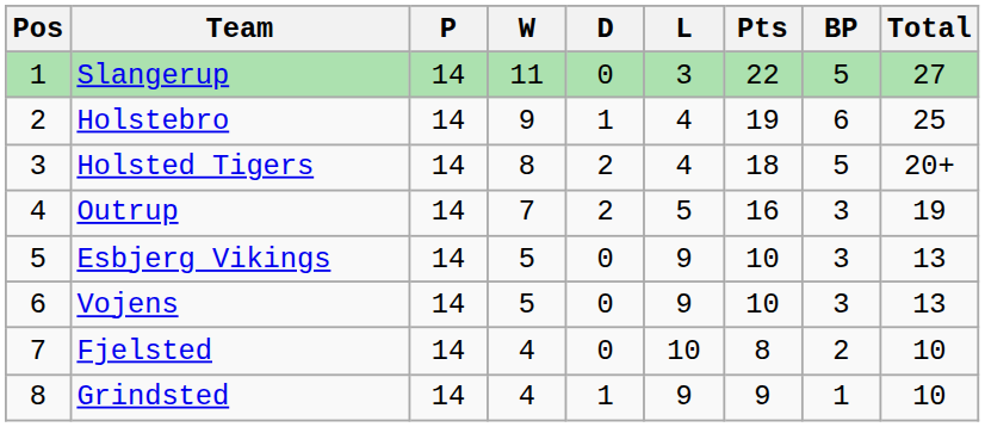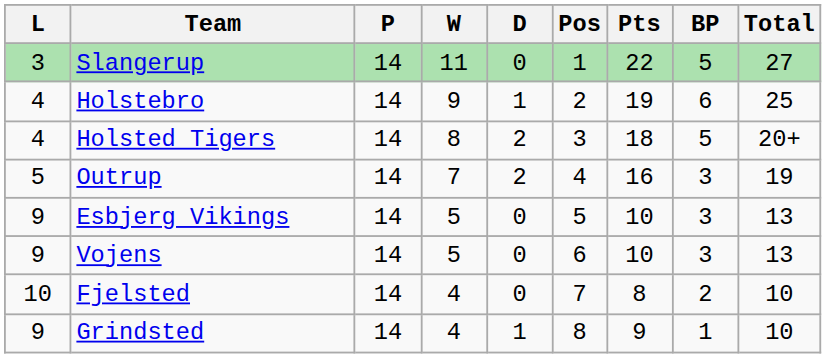 <table class="wikitable" style="font-size: 100%">
 <tr>
-<th width=20>Pos</th>
+<th width=30>L</th>
 <th width=150>Team</th>
 <th width=30>P</th>
 <th width=30>W</th>
 <th width=30>D</th>
-<th width=30>L</th>
+<th width=20>Pos</th>
 <th width=30>Pts</th>
 <th width=30>BP</th>
 <th width=30>Total</th>
 </tr>
 <tr align=center style="background:#ACE1AF;">
-<td>1</td>
+<td>3</td>
 <td align="left"><a href='#'>Slangerup</a></td>
 <td>14</td>
 <td>11</td>
 <td>0</td>
-<td>3</td>
+<td>1</td>
 <td>22</td>
 <td>5</td>
 <td>27</td>
 </tr>
 <tr align=center>
-<td>2</td>
+<td>4</td>
 <td align="left"><a href='#'>Holstebro</a></td>
 <td>14</td>
 <td>9</td>
 <td>1</td>
-<td>4</td>
+<td>2</td>
 <td>19</td>
 <td>6</td>
 <td>25</td>
 </tr>
 <tr align=center>
-<td>3</td>
+<td>4</td>
 <td align="left"><a href='#'>Holsted Tigers</a></td>
 <td>14</td>
 <td>8</td>
 <td>2</td>
-<td>4</td>
+<td>3</td>
 <td>18</td>
 <td>5</td>
 <td>20+</td>
 </tr>
 <tr align=center>
-<td>4</td>
+<td>5</td>
 <td align="left"><a href='#'>Outrup</a></td>
 <td>14</td>
 <td>7</td>
 <td>2</td>
-<td>5</td>
+<td>4</td>
 <td>16</td>
 <td>3</td>
 <td>19</td>
 </tr>
 <tr align=center>
-<td>5</td>
+<td>9</td>
 <td align="left"><a href='#'>Esbjerg Vikings</a></td>
 <td>14</td>
 <td>5</td>
 <td>0</td>
-<td>9</td>
+<td>5</td>
 <td>10</td>
 <td>3</td>
 <td>13</td>
 </tr>
 <tr align=center>
-<td>6</td>
+<td>9</td>
 <td align="left"><a href='#'>Vojens</a></td>
 <td>14</td>
 <td>5</td>
 <td>0</td>
-<td>9</td>
+<td>6</td>
 <td>10</td>
 <td>3</td>
 <td>13</td>
 </tr>
 <tr align=center>
-<td>7</td>
+<td>10</td>
 <td align="left"><a href='#'>Fjelsted</a></td>
 <td>14</td>
 <td>4</td>
 <td>0</td>
-<td>10</td>
+<td>7</td>
 <td>8</td>
 <td>2</td>
 <td>10</td>
 </tr>
 <tr align=center>
-<td>8</td>
+<td>9</td>
 <td align="left"><a href='#'>Grindsted</a></td>
 <td>14</td>
 <td>4</td>
 <td>1</td>
-<td>9</td>
+<td>8</td>
 <td>9</td>
 <td>1</td>
 <td>10</td>
 </tr>
 </table>
